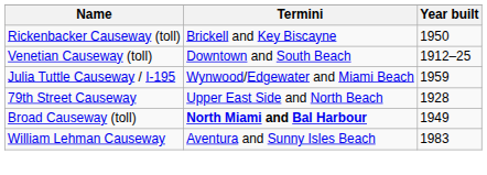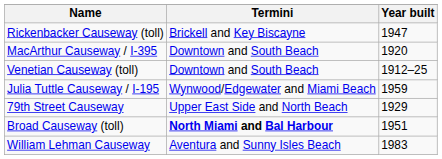 <table class="wikitable">
 <tr>
 </tr>
 <tr>
 <th>Name</th>
 <th>Termini</th>
 <th>Year built</th>
 </tr>
 <tr>
 <td><a href='#'>Rickenbacker Causeway</a> (toll)</td>
 <td><a href='#'>Brickell</a> and <a href='#'>Key Biscayne</a></td>
-<td>1950</td>
+<td>1947</td>
+</tr>
+<tr>
+<td><a href='#'>MacArthur Causeway</a> / <a href='#'>I-395</a></td>
+<td><a href='#'>Downtown</a> and <a href='#'>South Beach</a></td>
+<td>1920</td>
 </tr>
 <tr>
 <td><a href='#'>Venetian Causeway</a> (toll)</td>
 <td><a href='#'>Downtown</a> and <a href='#'>South Beach</a></td>
 <td>1912–25</td>
 </tr>
 <tr>
 <td><a href='#'>Julia Tuttle Causeway</a> / <a href='#'>I-195</a></td>
 <td><a href='#'>Wynwood</a>/<a href='#'>Edgewater</a> and <a href='#'>Miami Beach</a></td>
 <td>1959</td>
 </tr>
 <tr>
 <td><a href='#'>79th Street Causeway</a></td>
 <td><a href='#'>Upper East Side</a> and <a href='#'>North Beach</a></td>
-<td>1928</td>
+<td>1929</td>
 </tr>
 <tr>
 <td><a href='#'>Broad Causeway</a> (toll)</td>
 <td><strong><a href='#'>North Miami</a> and <a href='#'>Bal Harbour</a></strong></td>
-<td>1949</td>
+<td>1951</td>
 </tr>
 <tr>
 <td><a href='#'>William Lehman Causeway</a></td>
 <td><a href='#'>Aventura</a> and <a href='#'>Sunny Isles Beach</a></td>
 <td>1983</td>
 </tr>
 </table>
